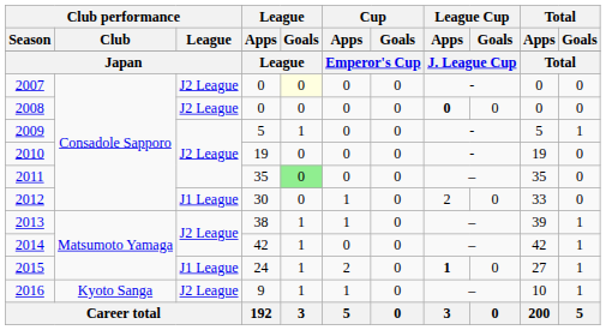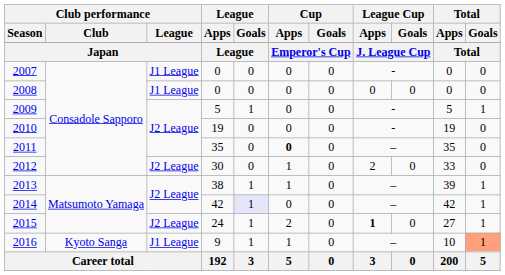 <table class="wikitable" style="text-align:center">
 <tr>
 <th colspan=3>Club performance</th>
 <th colspan=2>League</th>
 <th colspan=2>Cup</th>
 <th colspan=2>League Cup</th>
 <th colspan=2>Total</th>
 </tr>
 <tr>
 <th>Season</th>
 <th>Club</th>
 <th>League</th>
 <th>Apps</th>
 <th>Goals</th>
 <th>Apps</th>
 <th>Goals</th>
 <th>Apps</th>
 <th>Goals</th>
 <th>Apps</th>
 <th>Goals</th>
 </tr>
 <tr>
 </tr>
 <tr>
 <th colspan=3>Japan</th>
 <th colspan=2>League</th>
 <th colspan=2><a href='#'>Emperor's Cup</a></th>
 <th colspan=2><a href='#'>J. League Cup</a></th>
 <th colspan=2>Total</th>
 </tr>
 <tr>
 <td><a href='#'>2007</a></td>
 <td rowspan="6"><a href='#'>Consadole Sapporo</a></td>
-<td><a href='#'>J2 League</a></td>
+<td><a href='#'>J1 League</a></td>
 <td>0</td>
-<td style="background: lightyellow;">0</td>
+<td>0</td>
 <td>0</td>
 <td>0</td>
 <td colspan="2">-</td>
 <td>0</td>
 <td>0</td>
 </tr>
 <tr>
 <td><a href='#'>2008</a></td>
-<td><a href='#'>J2 League</a></td>
+<td><a href='#'>J1 League</a></td>
 <td>0</td>
 <td>0</td>
 <td>0</td>
 <td>0</td>
-<td><strong>0</strong></td>
+<td>0</td>
 <td>0</td>
 <td>0</td>
 <td>0</td>
 </tr>
 <tr>
 <td><a href='#'>2009</a></td>
 <td rowspan="3"><a href='#'>J2 League</a></td>
 <td>5</td>
 <td>1</td>
 <td>0</td>
 <td>0</td>
 <td colspan="2">-</td>
 <td>5</td>
 <td>1</td>
 </tr>
 <tr>
 <td><a href='#'>2010</a></td>
 <td>19</td>
 <td>0</td>
 <td>0</td>
 <td>0</td>
 <td colspan="2">-</td>
 <td>19</td>
 <td>0</td>
 </tr>
 <tr>
 <td><a href='#'>2011</a></td>
 <td>35</td>
-<td style="background: lightgreen;">0</td>
 <td>0</td>
+<td><strong>0</strong></td>
 <td>0</td>
 <td colspan="2">–</td>
 <td>35</td>
 <td>0</td>
 </tr>
 <tr>
 <td><a href='#'>2012</a></td>
-<td><a href='#'>J1 League</a></td>
+<td><a href='#'>J2 League</a></td>
 <td>30</td>
 <td>0</td>
 <td>1</td>
 <td>0</td>
 <td>2</td>
 <td>0</td>
 <td>33</td>
 <td>0</td>
 </tr>
 <tr>
 <td><a href='#'>2013</a></td>
 <td rowspan="3"><a href='#'>Matsumoto Yamaga</a></td>
 <td rowspan="2"><a href='#'>J2 League</a></td>
 <td>38</td>
 <td>1</td>
 <td>1</td>
 <td>0</td>
 <td colspan="2">–</td>
 <td>39</td>
 <td>1</td>
 </tr>
 <tr>
 <td><a href='#'>2014</a></td>
 <td>42</td>
-<td>1</td>
+<td style="background: lavender;">1</td>
 <td>0</td>
 <td>0</td>
 <td colspan="2">–</td>
 <td>42</td>
 <td>1</td>
 </tr>
 <tr>
 <td><a href='#'>2015</a></td>
-<td><a href='#'>J1 League</a></td>
+<td><a href='#'>J2 League</a></td>
 <td>24</td>
 <td>1</td>
 <td>2</td>
 <td>0</td>
 <td><strong>1</strong></td>
 <td>0</td>
 <td>27</td>
 <td>1</td>
 </tr>
 <tr>
 <td><a href='#'>2016</a></td>
 <td><a href='#'>Kyoto Sanga</a></td>
-<td><a href='#'>J2 League</a></td>
+<td><a href='#'>J1 League</a></td>
 <td>9</td>
 <td>1</td>
 <td>1</td>
 <td>0</td>
 <td colspan="2">–</td>
 <td>10</td>
-<td>1</td>
+<td style="background: lightsalmon;">1</td>
 </tr>
 <tr>
 <th colspan=3>Career total</th>
 <th>192</th>
 <th>3</th>
 <th>5</th>
 <th>0</th>
 <th>3</th>
 <th>0</th>
 <th>200</th>
 <th>5</th>
 </tr>
 </table>
